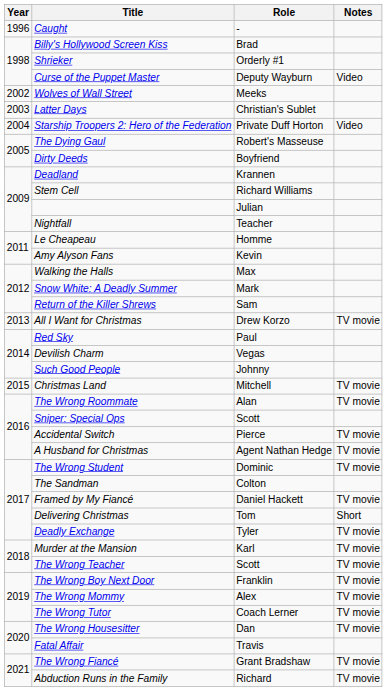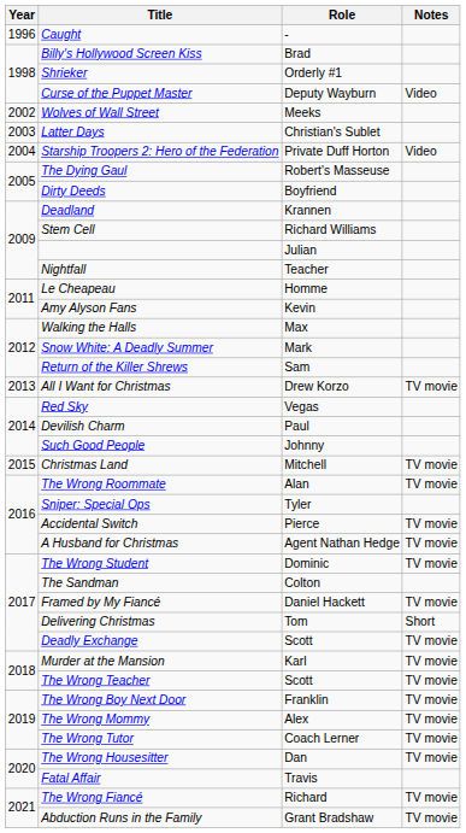 <table class="wikitable sortable">
 <tr>
 <th>Year</th>
 <th>Title</th>
 <th>Role</th>
 <th>Notes</th>
 </tr>
 <tr>
 <td>1996</td>
 <td><em><a href='#'>Caught</a></em></td>
 <td>-</td>
 <td></td>
 </tr>
 <tr>
 <td rowspan="3">1998</td>
 <td><em><a href='#'>Billy's Hollywood Screen Kiss</a></em></td>
 <td>Brad</td>
 <td></td>
 </tr>
 <tr>
 <td><em><a href='#'>Shrieker</a></em></td>
 <td>Orderly #1</td>
 <td></td>
 </tr>
 <tr>
 <td><em><a href='#'>Curse of the Puppet Master</a></em></td>
 <td>Deputy Wayburn</td>
 <td>Video</td>
 </tr>
 <tr>
 <td>2002</td>
 <td><em><a href='#'>Wolves of Wall Street</a></em></td>
 <td>Meeks</td>
 <td></td>
 </tr>
 <tr>
 <td>2003</td>
 <td><em><a href='#'>Latter Days</a></em></td>
 <td>Christian's Sublet</td>
 <td></td>
 </tr>
 <tr>
 <td>2004</td>
 <td><em><a href='#'>Starship Troopers 2: Hero of the Federation</a></em></td>
 <td>Private Duff Horton</td>
 <td>Video</td>
 </tr>
 <tr>
 <td rowspan="2">2005</td>
 <td><em><a href='#'>The Dying Gaul</a></em></td>
 <td>Robert's Masseuse</td>
 <td></td>
 </tr>
 <tr>
 <td><em><a href='#'>Dirty Deeds</a></em></td>
 <td>Boyfriend</td>
 <td></td>
 </tr>
 <tr>
 <td rowspan="4">2009</td>
 <td><em><a href='#'>Deadland</a></em></td>
 <td>Krannen</td>
 <td></td>
 </tr>
 <tr>
 <td><em>Stem Cell</em></td>
 <td>Richard Williams</td>
 <td></td>
 </tr>
 <tr>
 <td><em></em></td>
 <td>Julian</td>
 <td></td>
 </tr>
 <tr>
 <td><em>Nightfall</em></td>
 <td>Teacher</td>
 <td></td>
 </tr>
 <tr>
 <td rowspan="2">2011</td>
 <td><em>Le Cheapeau</em></td>
 <td>Homme</td>
 <td></td>
 </tr>
 <tr>
 <td><em>Amy Alyson Fans</em></td>
 <td>Kevin</td>
 <td></td>
 </tr>
 <tr>
 <td rowspan="3">2012</td>
 <td><em>Walking the Halls</em></td>
 <td>Max</td>
 <td></td>
 </tr>
 <tr>
 <td><em><a href='#'>Snow White: A Deadly Summer</a></em></td>
 <td>Mark</td>
 <td></td>
 </tr>
 <tr>
 <td><em><a href='#'>Return of the Killer Shrews</a></em></td>
 <td>Sam</td>
 <td></td>
 </tr>
 <tr>
 <td>2013</td>
 <td><em>All I Want for Christmas</em></td>
 <td>Drew Korzo</td>
 <td>TV movie</td>
 </tr>
 <tr>
 <td rowspan="3">2014</td>
 <td><em><a href='#'>Red Sky</a></em></td>
-<td>Paul</td>
+<td>Vegas</td>
 <td></td>
 </tr>
 <tr>
 <td><em>Devilish Charm</em></td>
-<td>Vegas</td>
+<td>Paul</td>
 <td></td>
 </tr>
 <tr>
 <td><em><a href='#'>Such Good People</a></em></td>
 <td>Johnny</td>
 <td></td>
 </tr>
 <tr>
 <td>2015</td>
 <td><em>Christmas Land</em></td>
 <td>Mitchell</td>
 <td>TV movie</td>
 </tr>
 <tr>
 <td rowspan="4">2016</td>
 <td><em><a href='#'>The Wrong Roommate</a></em></td>
 <td>Alan</td>
 <td>TV movie</td>
 </tr>
 <tr>
 <td><em><a href='#'>Sniper: Special Ops</a></em></td>
-<td>Scott</td>
+<td>Tyler</td>
 <td></td>
 </tr>
 <tr>
 <td><em>Accidental Switch</em></td>
 <td>Pierce</td>
 <td>TV movie</td>
 </tr>
 <tr>
 <td><em>A Husband for Christmas</em></td>
 <td>Agent Nathan Hedge</td>
 <td>TV movie</td>
 </tr>
 <tr>
 <td rowspan="5">2017</td>
 <td><em><a href='#'>The Wrong Student</a></em></td>
 <td>Dominic</td>
 <td>TV movie</td>
 </tr>
 <tr>
 <td><em>The Sandman</em></td>
 <td>Colton</td>
 <td></td>
 </tr>
 <tr>
 <td><em>Framed by My Fiancé</em></td>
 <td>Daniel Hackett</td>
 <td>TV movie</td>
 </tr>
 <tr>
 <td><em>Delivering Christmas</em></td>
 <td>Tom</td>
 <td>Short</td>
 </tr>
 <tr>
 <td><em><a href='#'>Deadly Exchange</a></em></td>
-<td>Tyler</td>
+<td>Scott</td>
 <td>TV movie</td>
 </tr>
 <tr>
 <td rowspan="2">2018</td>
 <td><em>Murder at the Mansion</em></td>
 <td>Karl</td>
 <td>TV movie</td>
 </tr>
 <tr>
 <td><em><a href='#'>The Wrong Teacher</a></em></td>
 <td>Scott</td>
 <td>TV movie</td>
 </tr>
 <tr>
 <td rowspan="3">2019</td>
 <td><em><a href='#'>The Wrong Boy Next Door</a></em></td>
 <td>Franklin</td>
 <td>TV movie</td>
 </tr>
 <tr>
 <td><em><a href='#'>The Wrong Mommy</a></em></td>
 <td>Alex</td>
 <td>TV movie</td>
 </tr>
 <tr>
 <td><em><a href='#'>The Wrong Tutor</a></em></td>
 <td>Coach Lerner</td>
 <td>TV movie</td>
 </tr>
 <tr>
 <td rowspan="2">2020</td>
 <td><em><a href='#'>The Wrong Housesitter</a></em></td>
 <td>Dan</td>
 <td>TV movie</td>
 </tr>
 <tr>
 <td><em><a href='#'>Fatal Affair</a></em></td>
 <td>Travis</td>
 <td></td>
 </tr>
 <tr>
 <td rowspan="2">2021</td>
 <td><em><a href='#'>The Wrong Fiancé</a></em></td>
-<td>Grant Bradshaw</td>
+<td>Richard</td>
 <td>TV movie</td>
 </tr>
 <tr>
 <td><em>Abduction Runs in the Family</em></td>
-<td>Richard</td>
+<td>Grant Bradshaw</td>
 <td>TV movie</td>
 </tr>
 </table>
